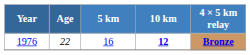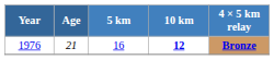 <table class="wikitable" style="font-size:95%; text-align:center; border:grey solid 1px; border-collapse:collapse; background:#ffffff;">
 <tr>
 <th style="background-color:#369; color:white; width:60px;"> Year </th>
 <th style="background-color:#369; color:white; width:40px;"> Age </th>
 <th style="background-color:#4180be; color:white; width:75px;"> 5 km </th>
 <th style="background-color:#4180be; color:white; width:75px;"> 10 km </th>
 <th style="background-color:#4180be; color:white; width:75px;"> 4 × 5 km <br> relay </th>
 </tr>
 <tr>
 <td><a href='#'>1976</a></td>
-<td><em>22</em></td>
+<td><em>21</em></td>
 <td><a href='#'>16</a></td>
 <td><strong><a href='#'>12</a></strong></td>
 <td bgcolor="cc9966"><a href='#'><strong>Bronze</strong></a></td>
 </tr>
 <tr>
 </tr>
 </table>
